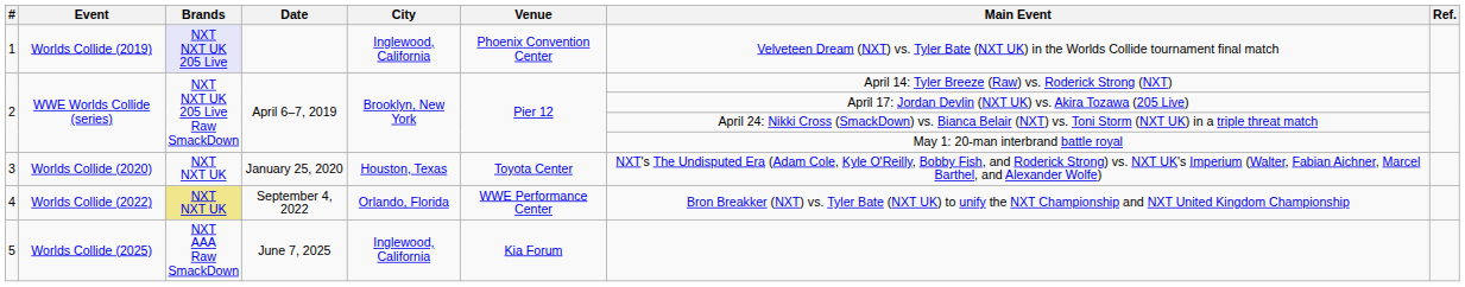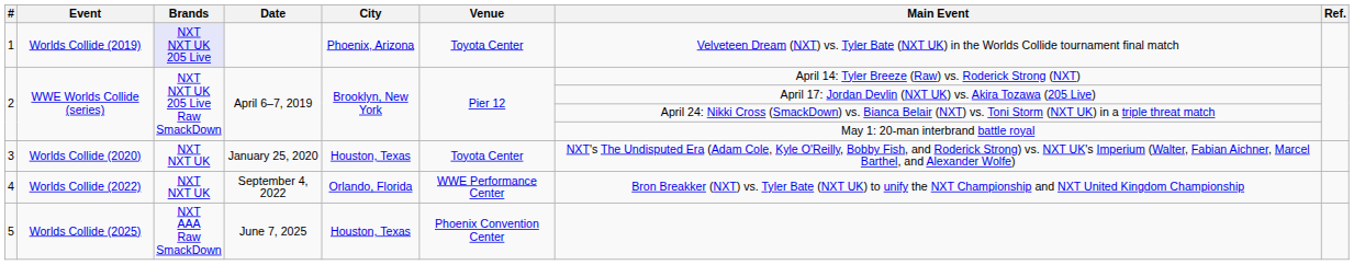 <table class="sortable wikitable succession-box" style="font-size:85%; text-align:center;">
 <tr>
 <th>#</th>
 <th>Event</th>
 <th>Brands</th>
 <th>Date</th>
 <th>City</th>
 <th>Venue</th>
 <th>Main Event</th>
 <th>Ref.</th>
 </tr>
 <tr>
 <td>1</td>
 <td><a href='#'>Worlds Collide (2019)</a></td>
 <td style="background: lavender;"><a href='#'>NXT</a><br><a href='#'>NXT UK</a><br><a href='#'>205 Live</a></td>
 <td><br></td>
-<td><a href='#'>Inglewood, California</a></td>
-<td><a href='#'>Phoenix Convention Center</a></td>
+<td><a href='#'>Phoenix, Arizona</a></td>
+<td><a href='#'>Toyota Center</a></td>
 <td><a href='#'>Velveteen Dream</a> (<a href='#'>NXT</a>) vs. <a href='#'>Tyler Bate</a> (<a href='#'>NXT UK</a>) in the Worlds Collide tournament final match</td>
 <td></td>
 </tr>
 <tr>
 <td rowspan=4>2</td>
 <td rowspan=4><a href='#'>WWE Worlds Collide (series)</a></td>
 <td rowspan=4><a href='#'>NXT</a><br><a href='#'>NXT UK</a><br><a href='#'>205 Live</a><br><a href='#'>Raw</a><br><a href='#'>SmackDown</a></td>
 <td rowspan=4>April 6–7, 2019<br></td>
 <td rowspan=4><a href='#'>Brooklyn, New York</a></td>
 <td rowspan=4><a href='#'>Pier 12</a></td>
 <td>April 14: <a href='#'>Tyler Breeze</a> (<a href='#'>Raw</a>) vs. <a href='#'>Roderick Strong</a> (<a href='#'>NXT</a>)</td>
 <td rowspan=4></td>
 </tr>
 <tr>
 <td>April 17: <a href='#'>Jordan Devlin</a> (<a href='#'>NXT UK</a>) vs. <a href='#'>Akira Tozawa</a> (<a href='#'>205 Live</a>)</td>
 </tr>
 <tr>
 <td>April 24: <a href='#'>Nikki Cross</a> (<a href='#'>SmackDown</a>) vs. <a href='#'>Bianca Belair</a> (<a href='#'>NXT</a>) vs. <a href='#'>Toni Storm</a> (<a href='#'>NXT UK</a>) in a <a href='#'>triple threat match</a></td>
 </tr>
 <tr>
 <td>May 1: 20-man interbrand <a href='#'>battle royal</a></td>
 </tr>
 <tr>
 <td>3</td>
 <td><a href='#'>Worlds Collide (2020)</a></td>
 <td><a href='#'>NXT</a><br><a href='#'>NXT UK</a></td>
 <td>January 25, 2020</td>
 <td><a href='#'>Houston, Texas</a></td>
 <td><a href='#'>Toyota Center</a></td>
 <td><a href='#'>NXT</a>'s <a href='#'>The Undisputed Era</a> (<a href='#'>Adam Cole</a>, <a href='#'>Kyle O'Reilly</a>, <a href='#'>Bobby Fish</a>, and <a href='#'>Roderick Strong</a>) vs. <a href='#'>NXT UK</a>'s <a href='#'>Imperium</a> (<a href='#'>Walter</a>, <a href='#'>Fabian Aichner</a>, <a href='#'>Marcel Barthel</a>, and <a href='#'>Alexander Wolfe</a>)</td>
 <td></td>
 </tr>
 <tr>
 <td>4</td>
 <td><a href='#'>Worlds Collide (2022)</a></td>
-<td style="background: khaki;"><a href='#'>NXT</a><br><a href='#'>NXT UK</a></td>
+<td><a href='#'>NXT</a><br><a href='#'>NXT UK</a></td>
 <td>September 4, 2022</td>
 <td><a href='#'>Orlando, Florida</a></td>
 <td><a href='#'>WWE Performance Center</a></td>
 <td><a href='#'>Bron Breakker</a> (<a href='#'>NXT</a>) vs. <a href='#'>Tyler Bate</a> (<a href='#'>NXT UK</a>) to <a href='#'>unify</a> the <a href='#'>NXT Championship</a> and <a href='#'>NXT United Kingdom Championship</a></td>
 <td></td>
 </tr>
 <tr>
 <td>5</td>
 <td><a href='#'>Worlds Collide (2025)</a></td>
 <td><a href='#'>NXT</a><br><a href='#'>AAA</a><br><a href='#'>Raw</a><br><a href='#'>SmackDown</a></td>
 <td>June 7, 2025</td>
-<td><a href='#'>Inglewood, California</a></td>
-<td><a href='#'>Kia Forum</a></td>
+<td><a href='#'>Houston, Texas</a></td>
+<td><a href='#'>Phoenix Convention Center</a></td>
 <td></td>
 <td></td>
 </tr>
 </table>
